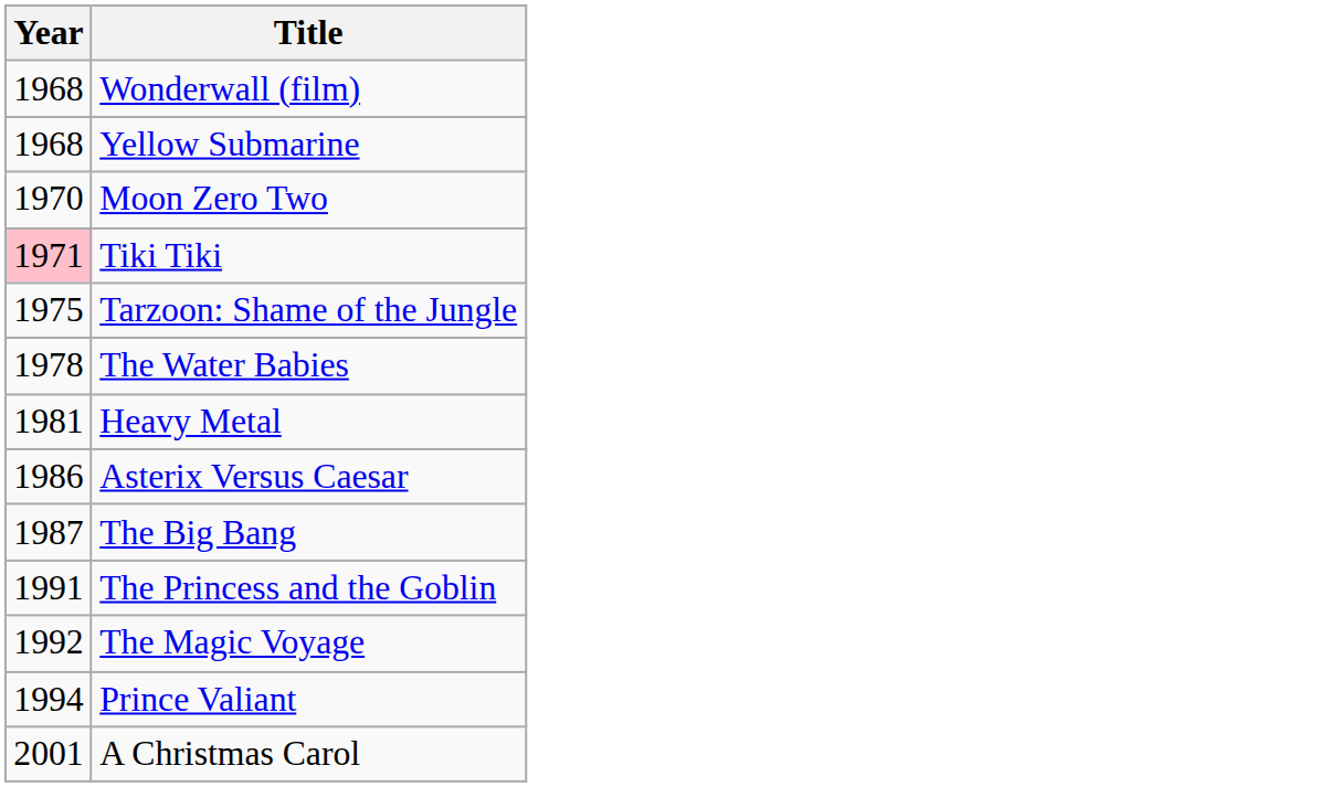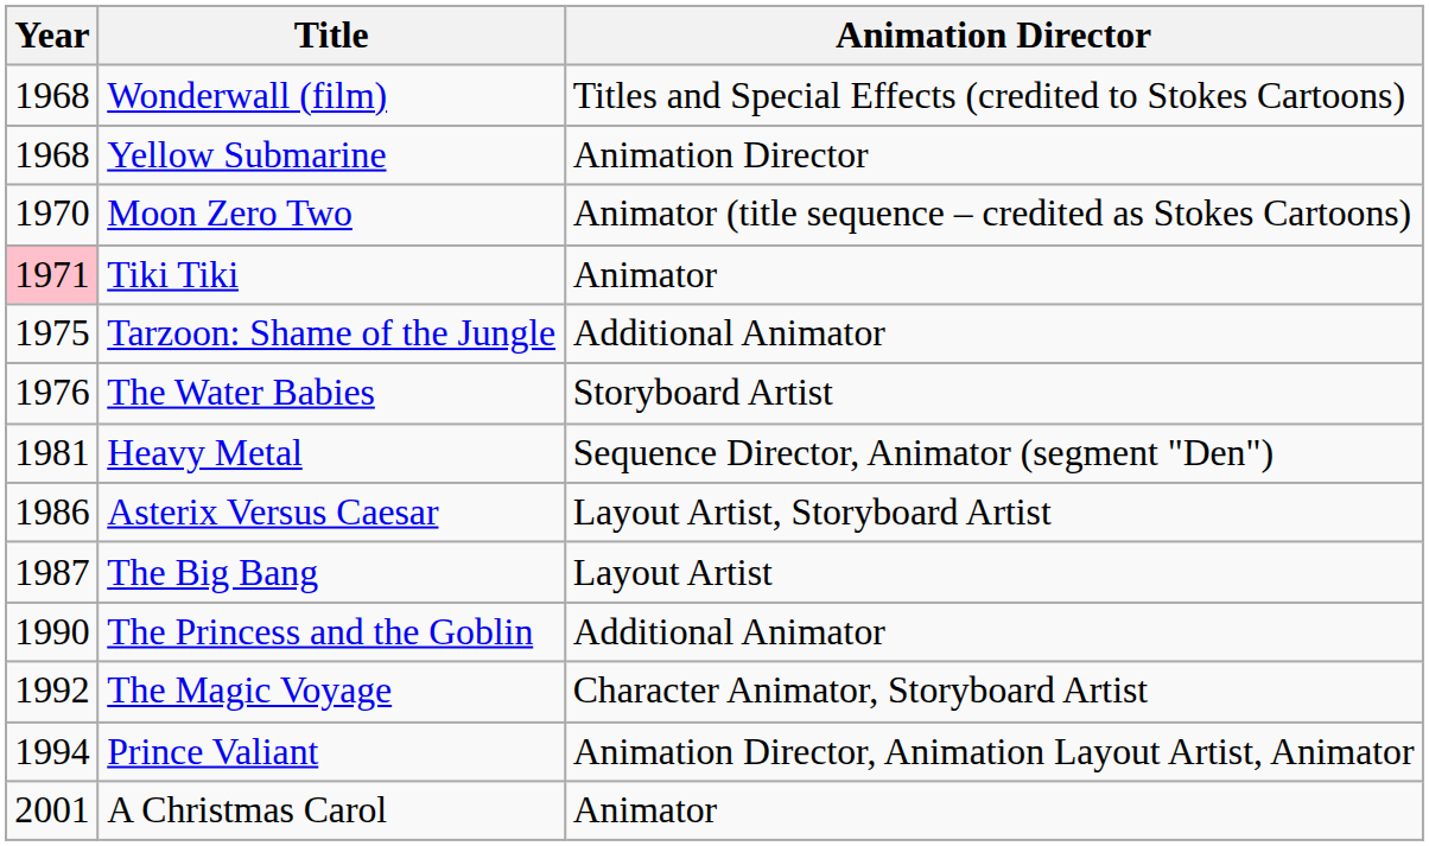 <table class="wikitable sortable">
 <tr>
 <th>Year</th>
 <th>Title</th>
+<th>Animation Director</th>
 </tr>
 <tr>
 <td>1968</td>
 <td><a href='#'>Wonderwall (film)</a></td>
+<td>Titles and Special Effects (credited to Stokes Cartoons)</td>
 </tr>
 <tr>
 <td>1968</td>
 <td><a href='#'>Yellow Submarine</a></td>
+<td>Animation Director</td>
 </tr>
 <tr>
 <td>1970</td>
 <td><a href='#'>Moon Zero Two</a></td>
+<td>Animator (title sequence – credited as Stokes Cartoons)</td>
 </tr>
 <tr>
 <td style="background: pink;">1971</td>
 <td><a href='#'>Tiki Tiki</a></td>
+<td>Animator</td>
 </tr>
 <tr>
 <td>1975</td>
 <td><a href='#'>Tarzoon: Shame of the Jungle</a></td>
+<td>Additional Animator</td>
 </tr>
 <tr>
-<td>1978</td>
+<td>1976</td>
 <td><a href='#'>The Water Babies</a></td>
+<td>Storyboard Artist</td>
 </tr>
 <tr>
 <td>1981</td>
 <td><a href='#'>Heavy Metal</a></td>
+<td>Sequence Director, Animator (segment "Den")</td>
 </tr>
 <tr>
 <td>1986</td>
 <td><a href='#'>Asterix Versus Caesar</a></td>
+<td>Layout Artist, Storyboard Artist</td>
 </tr>
 <tr>
 <td>1987</td>
 <td><a href='#'>The Big Bang</a></td>
+<td>Layout Artist</td>
 </tr>
 <tr>
-<td>1991</td>
+<td>1990</td>
 <td><a href='#'>The Princess and the Goblin</a></td>
+<td>Additional Animator</td>
 </tr>
 <tr>
 <td>1992</td>
 <td><a href='#'>The Magic Voyage</a></td>
+<td>Character Animator, Storyboard Artist</td>
 </tr>
 <tr>
 <td>1994</td>
 <td><a href='#'>Prince Valiant</a></td>
+<td>Animation Director, Animation Layout Artist, Animator</td>
 </tr>
 <tr>
 <td>2001</td>
 <td>A Christmas Carol</td>
+<td>Animator</td>
 </tr>
 </table>
